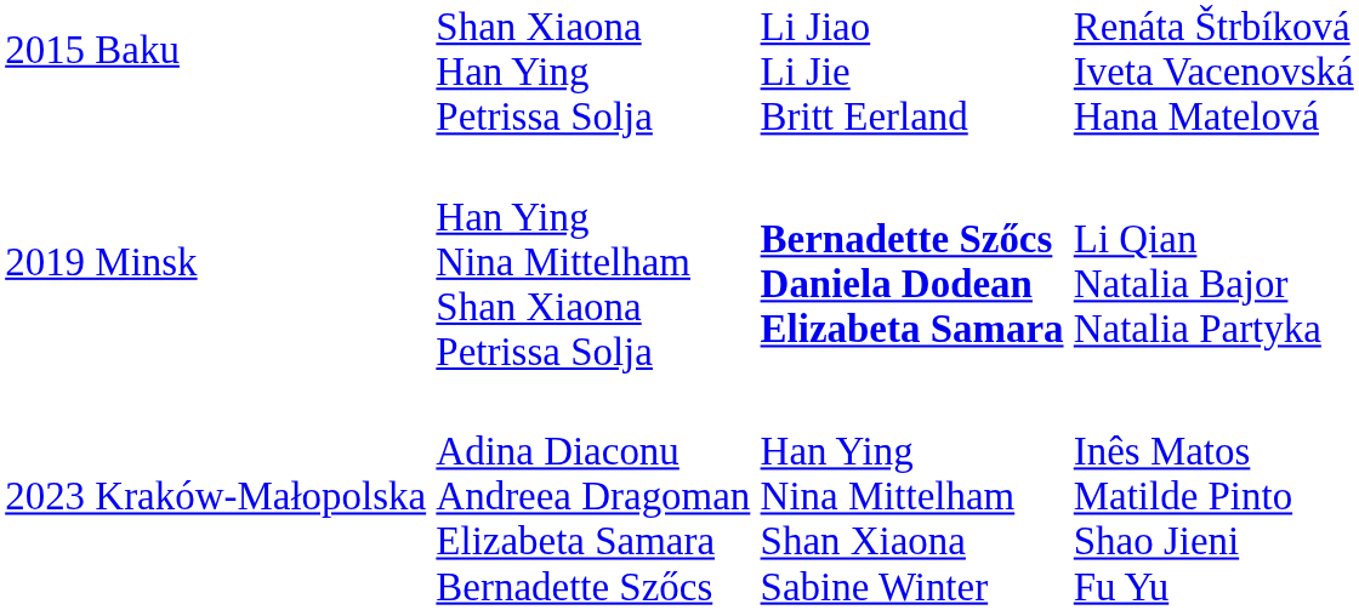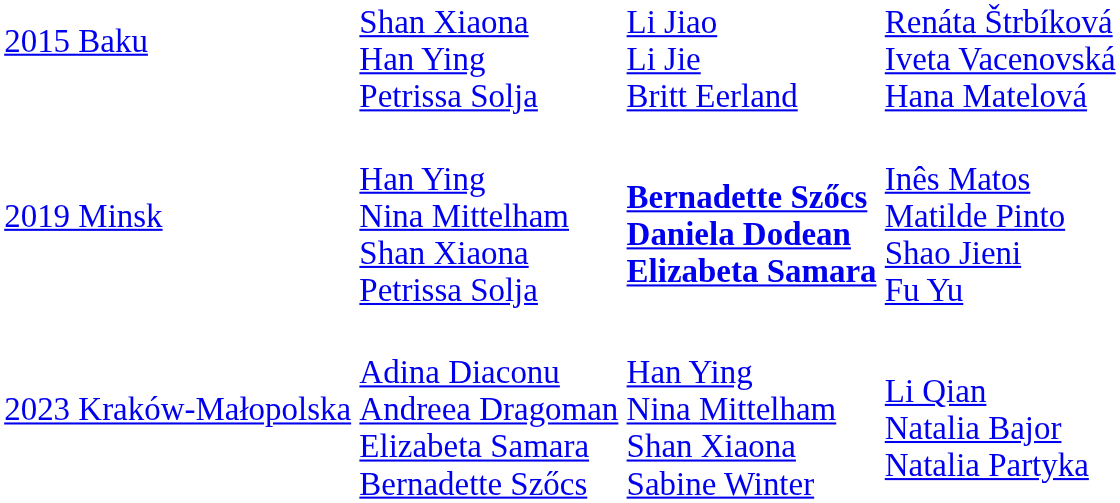 <table>
 <tr valign="center">
 <td><a href='#'>2015 Baku</a><br></td>
 <td><br><a href='#'>Shan Xiaona</a><br><a href='#'>Han Ying</a><br><a href='#'>Petrissa Solja</a></td>
 <td><br><a href='#'>Li Jiao</a><br><a href='#'>Li Jie</a><br><a href='#'>Britt Eerland</a></td>
 <td><br><a href='#'>Renáta Štrbíková</a><br><a href='#'>Iveta Vacenovská</a><br><a href='#'>Hana Matelová</a></td>
 </tr>
 <tr valign="center">
 <td><a href='#'>2019 Minsk</a><br></td>
 <td><br><a href='#'>Han Ying</a><br><a href='#'>Nina Mittelham</a><br><a href='#'>Shan Xiaona</a><br><a href='#'>Petrissa Solja</a></td>
 <td><strong><br><a href='#'>Bernadette Szőcs</a><br><a href='#'>Daniela Dodean</a><br><a href='#'>Elizabeta Samara</a></strong></td>
-<td><br><a href='#'>Li Qian</a><br><a href='#'>Natalia Bajor</a><br><a href='#'>Natalia Partyka</a></td>
+<td><br><a href='#'>Inês Matos</a><br><a href='#'>Matilde Pinto</a><br><a href='#'>Shao Jieni</a><br><a href='#'>Fu Yu</a></td>
 </tr>
 <tr valign="center">
 <td><a href='#'>2023 Kraków-Małopolska</a><br></td>
 <td><br><a href='#'>Adina Diaconu</a><br><a href='#'>Andreea Dragoman</a><br><a href='#'>Elizabeta Samara</a><br><a href='#'>Bernadette Szőcs</a></td>
 <td><br><a href='#'>Han Ying</a><br><a href='#'>Nina Mittelham</a><br><a href='#'>Shan Xiaona</a><br><a href='#'>Sabine Winter</a></td>
-<td><br><a href='#'>Inês Matos</a><br><a href='#'>Matilde Pinto</a><br><a href='#'>Shao Jieni</a><br><a href='#'>Fu Yu</a></td>
+<td><br><a href='#'>Li Qian</a><br><a href='#'>Natalia Bajor</a><br><a href='#'>Natalia Partyka</a></td>
 </tr>
 </table>
